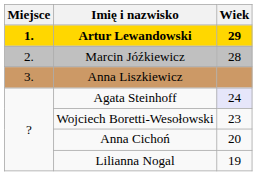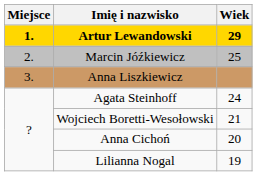 <table class="wikitable" style="text-align:center">
 <tr>
 <th>Miejsce</th>
 <th>Imię i nazwisko</th>
 <th>Wiek</th>
 </tr>
 <tr bgcolor="gold">
 <td><strong>1.</strong></td>
 <td><strong>Artur Lewandowski</strong></td>
 <td><strong>29</strong></td>
 </tr>
 <tr bgcolor="silver">
 <td>2.</td>
 <td>Marcin Jóźkiewicz</td>
-<td>28</td>
+<td>25</td>
 </tr>
 <tr bgcolor="#cc9966">
 <td>3.</td>
 <td>Anna Liszkiewicz</td>
 <td></td>
 </tr>
 <tr>
 <td rowspan="4">?</td>
 <td>Agata Steinhoff</td>
-<td style="background: lavender;">24</td>
+<td>24</td>
 </tr>
 <tr>
 <td>Wojciech Boretti-Wesołowski</td>
-<td>23</td>
+<td>21</td>
 </tr>
 <tr>
 <td>Anna Cichoń</td>
 <td>20</td>
 </tr>
 <tr>
 <td>Lilianna Nogal</td>
 <td>19</td>
 </tr>
 </table>
